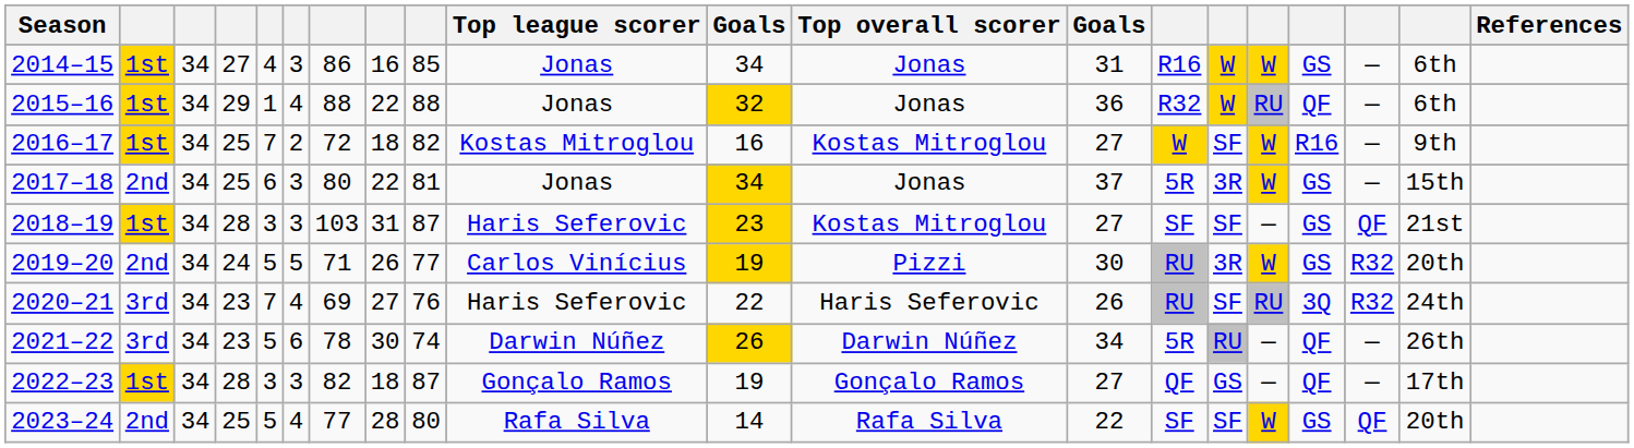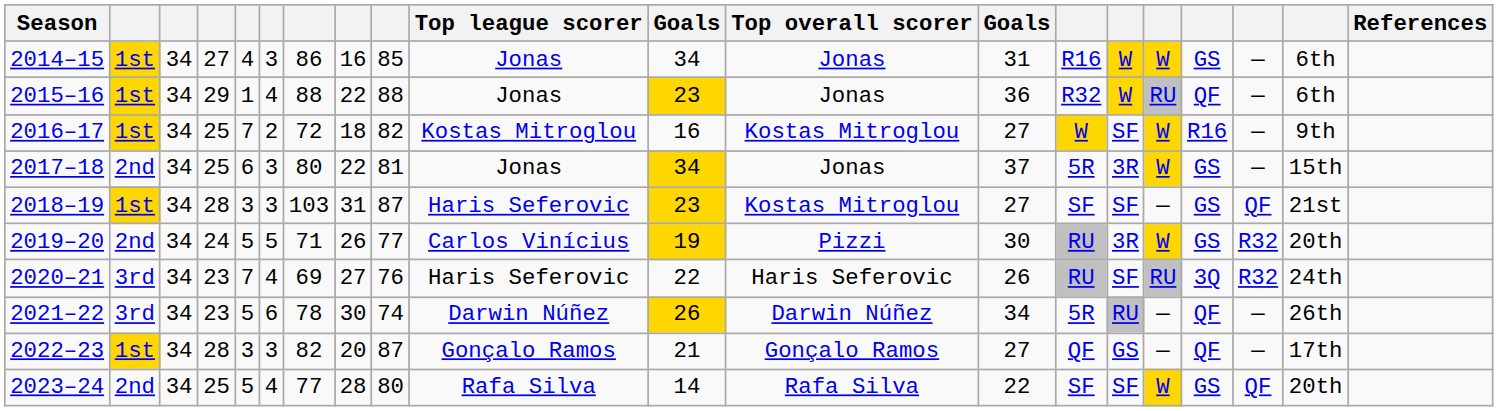 <table class="wikitable" style="text-align:center;">
 <tr>
 <th>Season</th>
 <th></th>
 <th></th>
 <th></th>
 <th></th>
 <th></th>
 <th></th>
 <th></th>
 <th></th>
 <th>Top league scorer</th>
 <th>Goals</th>
 <th>Top overall scorer</th>
 <th>Goals</th>
 <th></th>
 <th></th>
 <th></th>
 <th></th>
 <th></th>
 <th></th>
 <th>References</th>
 </tr>
 <tr>
 <td><a href='#'>2014–15</a></td>
 <td style="background:gold;"><a href='#'>1st</a></td>
 <td>34</td>
 <td>27</td>
 <td>4</td>
 <td>3</td>
 <td>86</td>
 <td>16</td>
 <td>85</td>
 <td><a href='#'>Jonas</a></td>
 <td>34</td>
 <td><a href='#'>Jonas</a></td>
 <td>31</td>
 <td><a href='#'>R16</a></td>
 <td style="background:gold;"><a href='#'>W</a></td>
 <td style="background:gold;"><a href='#'>W</a></td>
 <td><a href='#'>GS</a></td>
 <td>—</td>
 <td>6th</td>
 <td></td>
 </tr>
 <tr>
 <td><a href='#'>2015–16</a></td>
 <td style="background:gold;"><a href='#'>1st</a></td>
 <td>34</td>
 <td>29</td>
 <td>1</td>
 <td>4</td>
 <td>88</td>
 <td>22</td>
 <td>88</td>
 <td>Jonas</td>
-<td style="background:gold;">32</td>
+<td style="background:gold;">23</td>
 <td>Jonas</td>
 <td>36</td>
 <td><a href='#'>R32</a></td>
 <td style="background:gold;"><a href='#'>W</a></td>
 <td style="background:silver;"><a href='#'>RU</a></td>
 <td><a href='#'>QF</a></td>
 <td>—</td>
 <td>6th</td>
 <td></td>
 </tr>
 <tr>
 <td><a href='#'>2016–17</a></td>
 <td style="background:gold;"><a href='#'>1st</a></td>
 <td>34</td>
 <td>25</td>
 <td>7</td>
 <td>2</td>
 <td>72</td>
 <td>18</td>
 <td>82</td>
 <td><a href='#'>Kostas Mitroglou</a></td>
 <td>16</td>
 <td><a href='#'>Kostas Mitroglou</a></td>
 <td>27</td>
 <td style="background:gold;"><a href='#'>W</a></td>
 <td><a href='#'>SF</a></td>
 <td style="background:gold;"><a href='#'>W</a></td>
 <td><a href='#'>R16</a></td>
 <td>—</td>
 <td>9th</td>
 <td></td>
 </tr>
 <tr>
 <td><a href='#'>2017–18</a></td>
 <td><a href='#'>2nd</a></td>
 <td>34</td>
 <td>25</td>
 <td>6</td>
 <td>3</td>
 <td>80</td>
 <td>22</td>
 <td>81</td>
 <td>Jonas</td>
 <td style="background:gold;">34</td>
 <td>Jonas</td>
 <td>37</td>
 <td><a href='#'>5R</a></td>
 <td><a href='#'>3R</a></td>
 <td style="background:gold;"><a href='#'>W</a></td>
 <td><a href='#'>GS</a></td>
 <td>—</td>
 <td>15th</td>
 <td></td>
 </tr>
 <tr>
 <td><a href='#'>2018–19</a></td>
 <td style="background:gold;"><a href='#'>1st</a></td>
 <td>34</td>
 <td>28</td>
 <td>3</td>
 <td>3</td>
 <td>103</td>
 <td>31</td>
 <td>87</td>
 <td><a href='#'>Haris Seferovic</a></td>
 <td style="background:gold;">23</td>
 <td><a href='#'>Kostas Mitroglou</a></td>
 <td>27</td>
 <td><a href='#'>SF</a></td>
 <td><a href='#'>SF</a></td>
 <td>—</td>
 <td><a href='#'>GS</a></td>
 <td><a href='#'>QF</a></td>
 <td>21st</td>
 <td></td>
 </tr>
 <tr>
 <td><a href='#'>2019–20</a></td>
 <td><a href='#'>2nd</a></td>
 <td>34</td>
 <td>24</td>
 <td>5</td>
 <td>5</td>
 <td>71</td>
 <td>26</td>
 <td>77</td>
 <td><a href='#'>Carlos Vinícius</a></td>
 <td style="background:gold;">19</td>
 <td><a href='#'>Pizzi</a></td>
 <td>30</td>
 <td style="background:silver;"><a href='#'>RU</a></td>
 <td><a href='#'>3R</a></td>
 <td style="background:gold;"><a href='#'>W</a></td>
 <td><a href='#'>GS</a></td>
 <td><a href='#'>R32</a></td>
 <td>20th</td>
 <td></td>
 </tr>
 <tr>
 <td><a href='#'>2020–21</a></td>
 <td><a href='#'>3rd</a></td>
 <td>34</td>
 <td>23</td>
 <td>7</td>
 <td>4</td>
 <td>69</td>
 <td>27</td>
 <td>76</td>
 <td>Haris Seferovic</td>
 <td>22</td>
 <td>Haris Seferovic</td>
 <td>26</td>
 <td style="background:silver;"><a href='#'>RU</a></td>
 <td><a href='#'>SF</a></td>
 <td style="background:silver;"><a href='#'>RU</a></td>
 <td><a href='#'>3Q</a></td>
 <td><a href='#'>R32</a></td>
 <td>24th</td>
 <td></td>
 </tr>
 <tr>
 <td><a href='#'>2021–22</a></td>
 <td><a href='#'>3rd</a></td>
 <td>34</td>
 <td>23</td>
 <td>5</td>
 <td>6</td>
 <td>78</td>
 <td>30</td>
 <td>74</td>
 <td><a href='#'>Darwin Núñez</a></td>
 <td style="background:gold;">26</td>
 <td><a href='#'>Darwin Núñez</a></td>
 <td>34</td>
 <td><a href='#'>5R</a></td>
 <td style="background:silver;"><a href='#'>RU</a></td>
 <td>—</td>
 <td><a href='#'>QF</a></td>
 <td>—</td>
 <td>26th</td>
 <td></td>
 </tr>
 <tr>
 <td><a href='#'>2022–23</a></td>
 <td style="background:gold;"><a href='#'>1st</a></td>
 <td>34</td>
 <td>28</td>
 <td>3</td>
 <td>3</td>
 <td>82</td>
-<td>18</td>
+<td>20</td>
 <td>87</td>
 <td><a href='#'>Gonçalo Ramos</a></td>
-<td>19</td>
+<td>21</td>
 <td><a href='#'>Gonçalo Ramos</a></td>
 <td>27</td>
 <td><a href='#'>QF</a></td>
 <td><a href='#'>GS</a></td>
 <td>—</td>
 <td><a href='#'>QF</a></td>
 <td>—</td>
 <td>17th</td>
 <td></td>
 </tr>
 <tr>
 <td><a href='#'>2023–24</a></td>
 <td><a href='#'>2nd</a></td>
 <td>34</td>
 <td>25</td>
 <td>5</td>
 <td>4</td>
 <td>77</td>
 <td>28</td>
 <td>80</td>
 <td><a href='#'>Rafa Silva</a></td>
 <td>14</td>
 <td><a href='#'>Rafa Silva</a></td>
 <td>22</td>
 <td><a href='#'>SF</a></td>
 <td><a href='#'>SF</a></td>
 <td style="background:gold;"><a href='#'>W</a></td>
 <td><a href='#'>GS</a></td>
 <td><a href='#'>QF</a></td>
 <td>20th</td>
 <td></td>
 </tr>
 </table>
